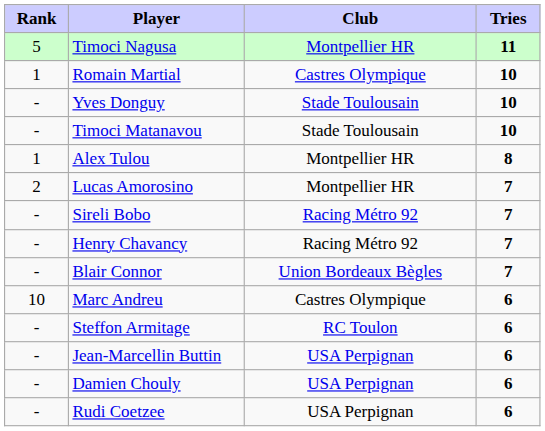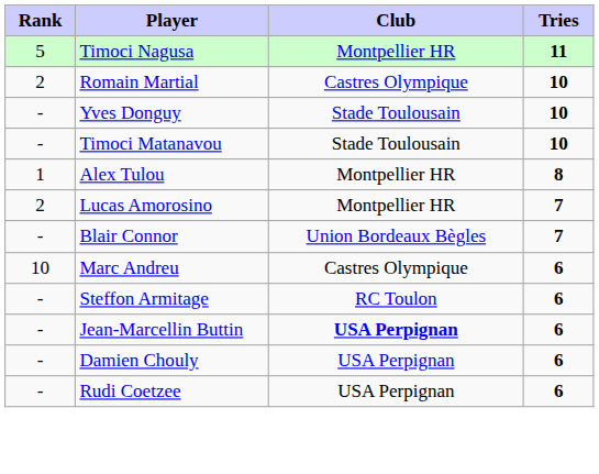 <table class="wikitable sortable alternance centre" style="font-size:95%; text-align:center;">
 <tr ---->
 <th scope="col" style="background-color:#ccccff; width:50px;">Rank</th>
 <th scope="col" style="background-color:#ccccff; width:150px;">Player</th>
 <th scope="col" style="background-color:#ccccff; width:200px;">Club</th>
 <th scope="col" style="background-color:#ccccff; width:50px;">Tries</th>
 </tr>
 <tr --- style="background-color:#ccffcc;">
 <td>5</td>
 <td align=left><a href='#'>Timoci Nagusa</a></td>
 <td><a href='#'>Montpellier HR</a></td>
 <td><strong>11</strong></td>
 </tr>
 <tr --->
-<td>1</td>
+<td>2</td>
 <td align=left><a href='#'>Romain Martial</a></td>
 <td><a href='#'>Castres Olympique</a></td>
 <td><strong>10</strong></td>
 </tr>
 <tr --->
 <td>-</td>
 <td align=left><a href='#'>Yves Donguy</a></td>
 <td><a href='#'>Stade Toulousain</a></td>
 <td><strong>10</strong></td>
 </tr>
 <tr --->
 <td>-</td>
 <td align=left><a href='#'>Timoci Matanavou</a></td>
 <td>Stade Toulousain</td>
 <td><strong>10</strong></td>
 </tr>
 <tr --->
 <td>1</td>
 <td align=left><a href='#'>Alex Tulou</a></td>
 <td>Montpellier HR</td>
 <td><strong>8</strong></td>
 </tr>
 <tr --->
 <td>2</td>
 <td align=left><a href='#'>Lucas Amorosino</a></td>
 <td>Montpellier HR</td>
 <td><strong>7</strong></td>
 </tr>
 <tr --->
 <td>-</td>
-<td align=left><a href='#'>Sireli Bobo</a></td>
-<td><a href='#'>Racing Métro 92</a></td>
-<td><strong>7</strong></td>
-</tr>
-<tr --->
-<td>-</td>
-<td align=left><a href='#'>Henry Chavancy</a></td>
-<td>Racing Métro 92</td>
-<td><strong>7</strong></td>
-</tr>
-<tr --->
-<td>-</td>
 <td align=left><a href='#'>Blair Connor</a></td>
 <td><a href='#'>Union Bordeaux Bègles</a></td>
 <td><strong>7</strong></td>
 </tr>
 <tr --->
 <td>10</td>
 <td align=left><a href='#'>Marc Andreu</a></td>
 <td>Castres Olympique</td>
 <td><strong>6</strong></td>
 </tr>
 <tr --->
 <td>-</td>
 <td align=left><a href='#'>Steffon Armitage</a></td>
 <td><a href='#'>RC Toulon</a></td>
 <td><strong>6</strong></td>
 </tr>
 <tr --->
 <td>-</td>
 <td align=left><a href='#'>Jean-Marcellin Buttin</a></td>
-<td><a href='#'>USA Perpignan</a></td>
+<td><strong><a href='#'>USA Perpignan</a></strong></td>
 <td><strong>6</strong></td>
 </tr>
 <tr --->
 <td>-</td>
 <td align=left><a href='#'>Damien Chouly</a></td>
 <td><a href='#'>USA Perpignan</a></td>
 <td><strong>6</strong></td>
 </tr>
 <tr --->
 <td>-</td>
 <td align=left><a href='#'>Rudi Coetzee</a></td>
 <td>USA Perpignan</td>
 <td><strong>6</strong></td>
 </tr>
 </table>
